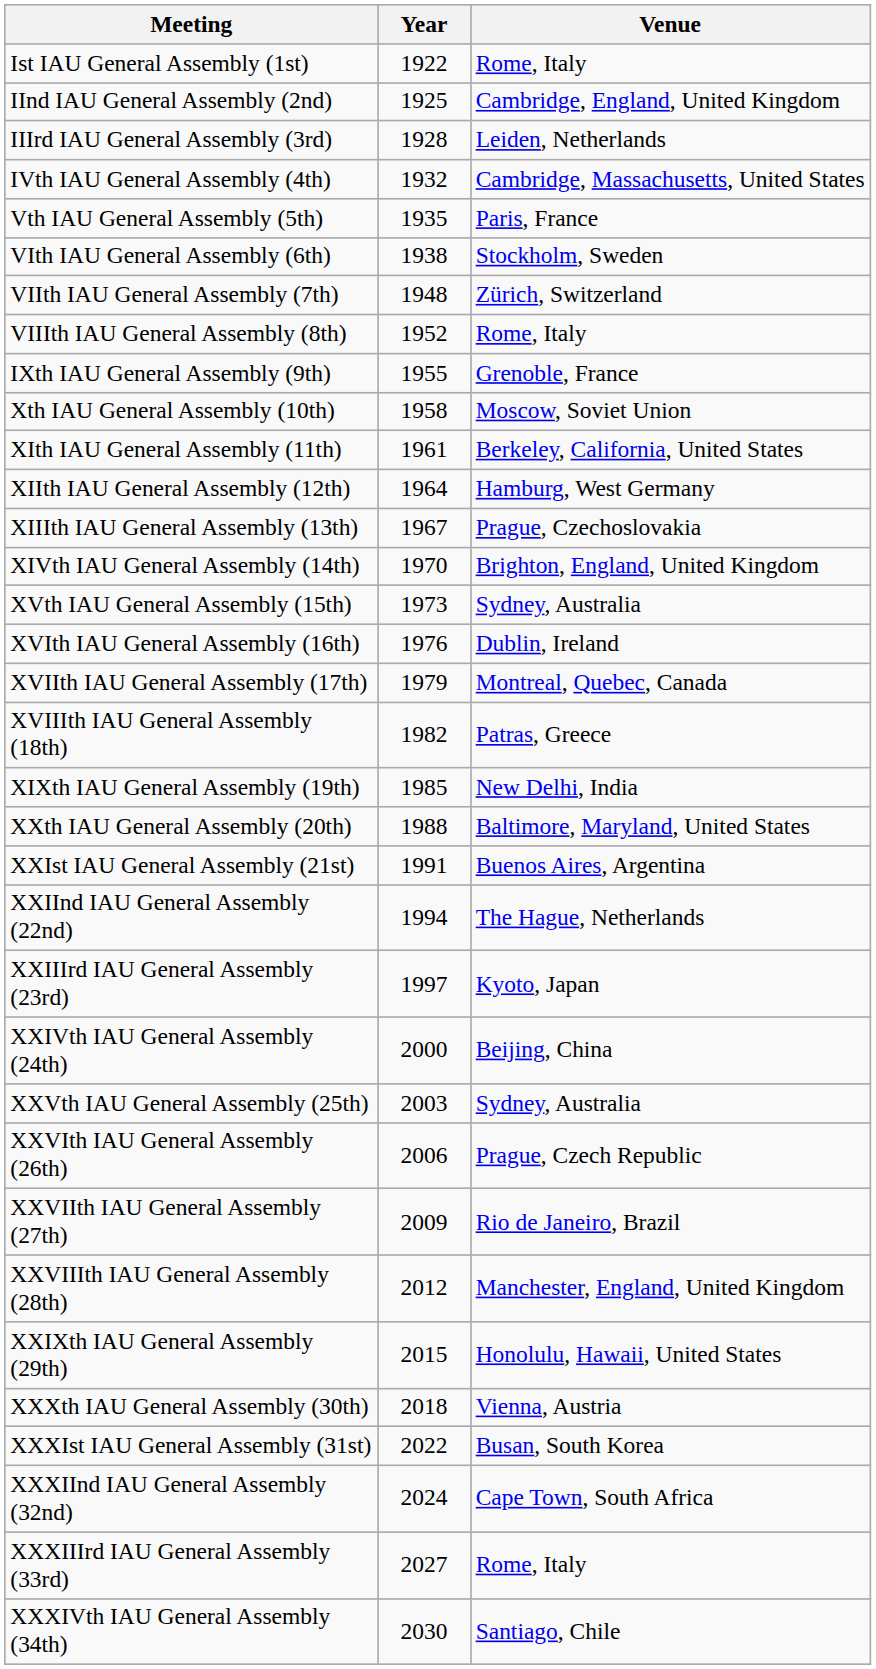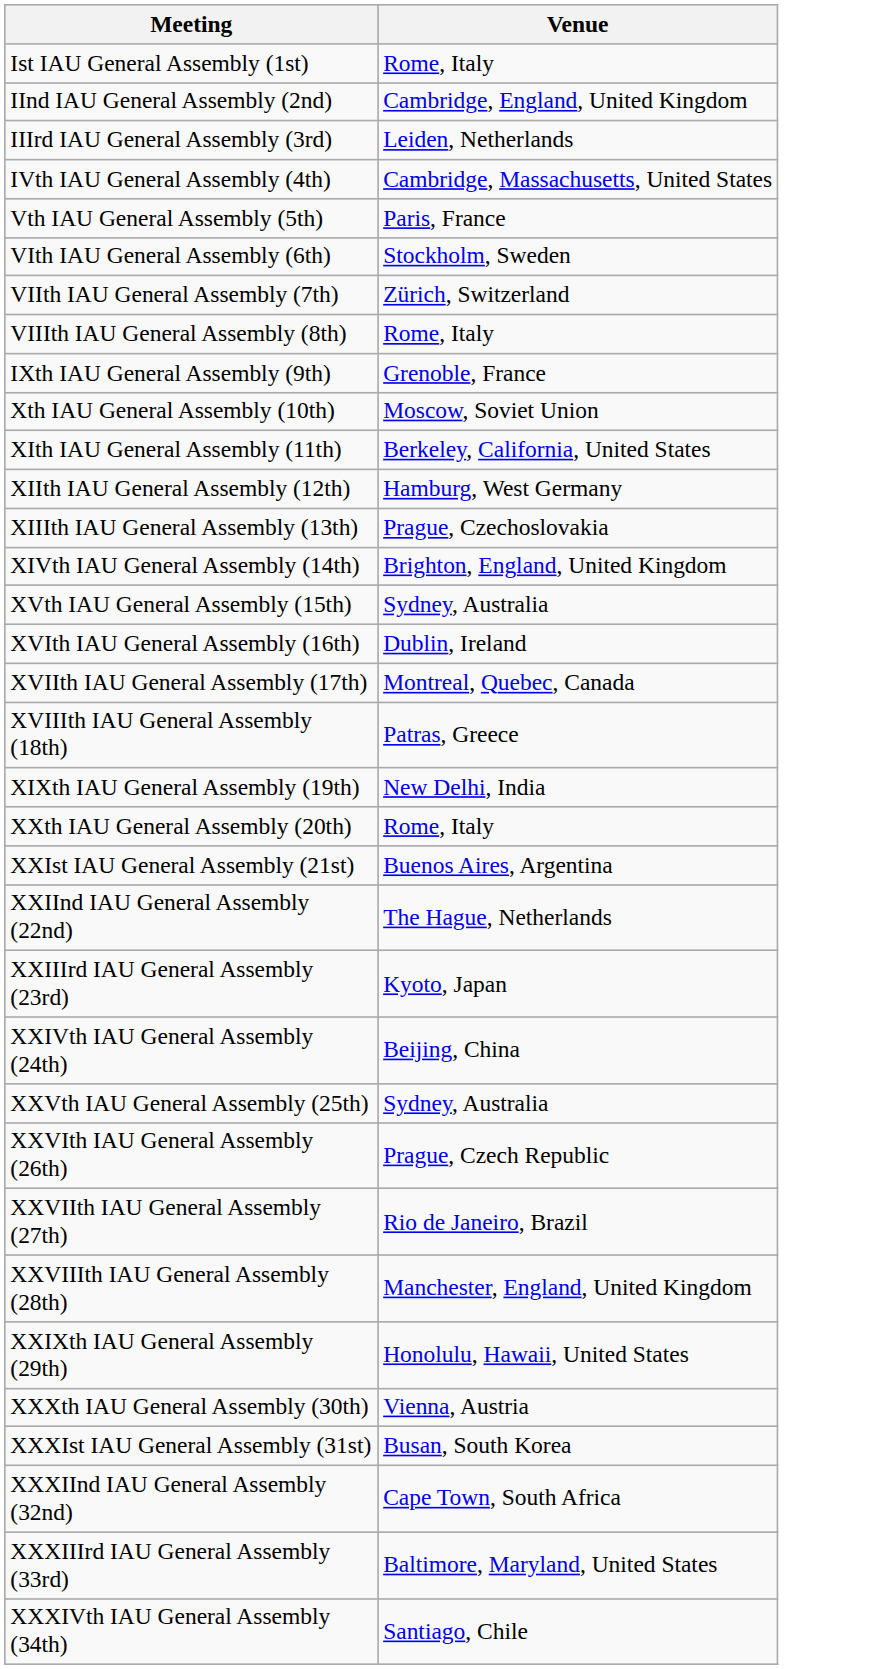 <table class="wikitable" style="font-size: 90%; text-align: left;">
 <tr>
 <th width=222>Meeting</th>
-<th width=50>Year</th>
 <th>Venue</th>
 </tr>
 <tr>
 <td>Ist IAU General Assembly (1st)</td>
-<td align=center>1922</td>
 <td><a href='#'>Rome</a>, Italy</td>
 </tr>
 <tr>
 <td>IInd IAU General Assembly (2nd)</td>
-<td align=center>1925</td>
 <td><a href='#'>Cambridge</a>, <a href='#'>England</a>, United Kingdom</td>
 </tr>
 <tr>
 <td>IIIrd IAU General Assembly (3rd)</td>
-<td align=center>1928</td>
 <td><a href='#'>Leiden</a>, Netherlands</td>
 </tr>
 <tr>
 <td>IVth IAU General Assembly (4th)</td>
-<td align=center>1932</td>
 <td><a href='#'>Cambridge</a>, <a href='#'>Massachusetts</a>, United States</td>
 </tr>
 <tr>
 <td>Vth IAU General Assembly (5th)</td>
-<td align=center>1935</td>
 <td><a href='#'>Paris</a>, France</td>
 </tr>
 <tr>
 <td>VIth IAU General Assembly (6th)</td>
-<td align=center>1938</td>
 <td><a href='#'>Stockholm</a>, Sweden</td>
 </tr>
 <tr>
 <td>VIIth IAU General Assembly (7th)</td>
-<td align=center>1948</td>
 <td><a href='#'>Zürich</a>, Switzerland</td>
 </tr>
 <tr>
 <td>VIIIth IAU General Assembly (8th)</td>
-<td align=center>1952</td>
 <td><a href='#'>Rome</a>, Italy</td>
 </tr>
 <tr>
 <td>IXth IAU General Assembly (9th)</td>
-<td align=center>1955</td>
 <td><a href='#'>Grenoble</a>, France</td>
 </tr>
 <tr>
 <td>Xth IAU General Assembly (10th)</td>
-<td align=center>1958</td>
 <td><a href='#'>Moscow</a>, Soviet Union</td>
 </tr>
 <tr>
 <td>XIth IAU General Assembly (11th)</td>
-<td align=center>1961</td>
 <td><a href='#'>Berkeley</a>, <a href='#'>California</a>, United States</td>
 </tr>
 <tr>
 <td>XIIth IAU General Assembly (12th)</td>
-<td align=center>1964</td>
 <td><a href='#'>Hamburg</a>, West Germany</td>
 </tr>
 <tr>
 <td>XIIIth IAU General Assembly (13th)</td>
-<td align=center>1967</td>
 <td><a href='#'>Prague</a>, Czechoslovakia</td>
 </tr>
 <tr>
 <td>XIVth IAU General Assembly (14th)</td>
-<td align=center>1970</td>
 <td><a href='#'>Brighton</a>, <a href='#'>England</a>, United Kingdom</td>
 </tr>
 <tr>
 <td>XVth IAU General Assembly (15th)</td>
-<td align=center>1973</td>
 <td><a href='#'>Sydney</a>, Australia</td>
 </tr>
 <tr>
 <td>XVIth IAU General Assembly (16th)</td>
-<td align=center>1976</td>
 <td><a href='#'>Dublin</a>, Ireland</td>
 </tr>
 <tr>
 <td>XVIIth IAU General Assembly (17th)</td>
-<td align=center>1979</td>
 <td><a href='#'>Montreal</a>, <a href='#'>Quebec</a>, Canada</td>
 </tr>
 <tr>
 <td>XVIIIth IAU General Assembly (18th)</td>
-<td align=center>1982</td>
 <td><a href='#'>Patras</a>, Greece</td>
 </tr>
 <tr>
 <td>XIXth IAU General Assembly (19th)</td>
-<td align=center>1985</td>
 <td><a href='#'>New Delhi</a>, India</td>
 </tr>
 <tr>
 <td>XXth IAU General Assembly (20th)</td>
-<td align=center>1988</td>
-<td><a href='#'>Baltimore</a>, <a href='#'>Maryland</a>, United States</td>
+<td><a href='#'>Rome</a>, Italy</td>
 </tr>
 <tr>
 <td>XXIst IAU General Assembly (21st)</td>
-<td align=center>1991</td>
 <td><a href='#'>Buenos Aires</a>, Argentina</td>
 </tr>
 <tr>
 <td>XXIInd IAU General Assembly (22nd)</td>
-<td align=center>1994</td>
 <td><a href='#'>The Hague</a>, Netherlands</td>
 </tr>
 <tr>
 <td>XXIIIrd IAU General Assembly (23rd)</td>
-<td align=center>1997</td>
 <td><a href='#'>Kyoto</a>, Japan</td>
 </tr>
 <tr>
 <td>XXIVth IAU General Assembly (24th)</td>
-<td align=center>2000</td>
 <td><a href='#'>Beijing</a>, China</td>
 </tr>
 <tr>
 <td>XXVth IAU General Assembly (25th)</td>
-<td align=center>2003</td>
 <td><a href='#'>Sydney</a>, Australia</td>
 </tr>
 <tr>
 <td>XXVIth IAU General Assembly (26th)</td>
-<td align=center>2006</td>
 <td><a href='#'>Prague</a>, Czech Republic</td>
 </tr>
 <tr>
 <td>XXVIIth IAU General Assembly (27th)</td>
-<td align=center>2009</td>
 <td><a href='#'>Rio de Janeiro</a>, Brazil</td>
 </tr>
 <tr>
 <td>XXVIIIth IAU General Assembly (28th)</td>
-<td align=center>2012</td>
 <td><a href='#'>Manchester</a>, <a href='#'>England</a>, United Kingdom</td>
 </tr>
 <tr>
 <td>XXIXth IAU General Assembly (29th)</td>
-<td align=center>2015</td>
 <td><a href='#'>Honolulu</a>, <a href='#'>Hawaii</a>, United States</td>
 </tr>
 <tr>
 <td>XXXth IAU General Assembly (30th)</td>
-<td align=center>2018</td>
 <td><a href='#'>Vienna</a>, Austria</td>
 </tr>
 <tr>
 <td>XXXIst IAU General Assembly (31st)</td>
-<td align=center>2022</td>
 <td><a href='#'>Busan</a>, South Korea</td>
 </tr>
 <tr>
 <td>XXXIInd IAU General Assembly (32nd)</td>
-<td align=center>2024</td>
 <td><a href='#'>Cape Town</a>, South Africa</td>
 </tr>
 <tr>
 <td>XXXIIIrd IAU General Assembly (33rd)</td>
-<td align=center>2027</td>
-<td><a href='#'>Rome</a>, Italy</td>
+<td><a href='#'>Baltimore</a>, <a href='#'>Maryland</a>, United States</td>
 </tr>
 <tr>
 <td>XXXIVth IAU General Assembly (34th)</td>
-<td align=center>2030</td>
 <td><a href='#'>Santiago</a>, Chile</td>
 </tr>
 </table>
